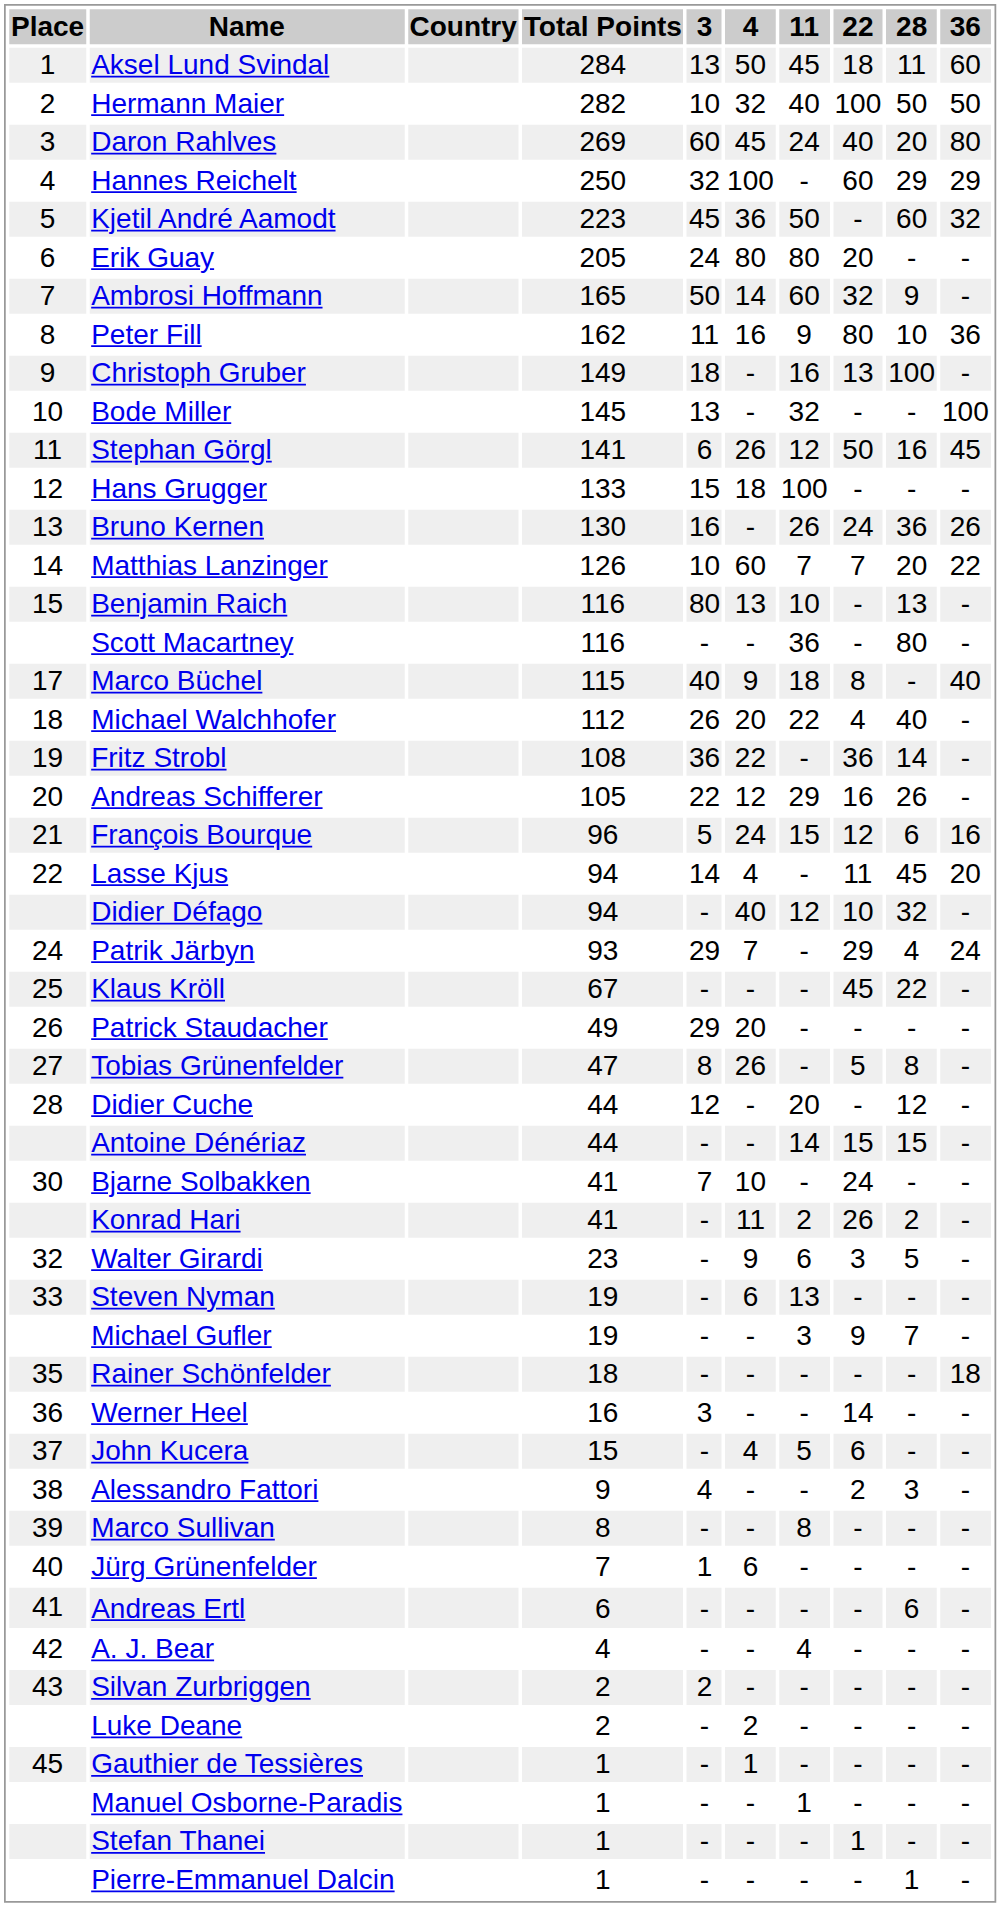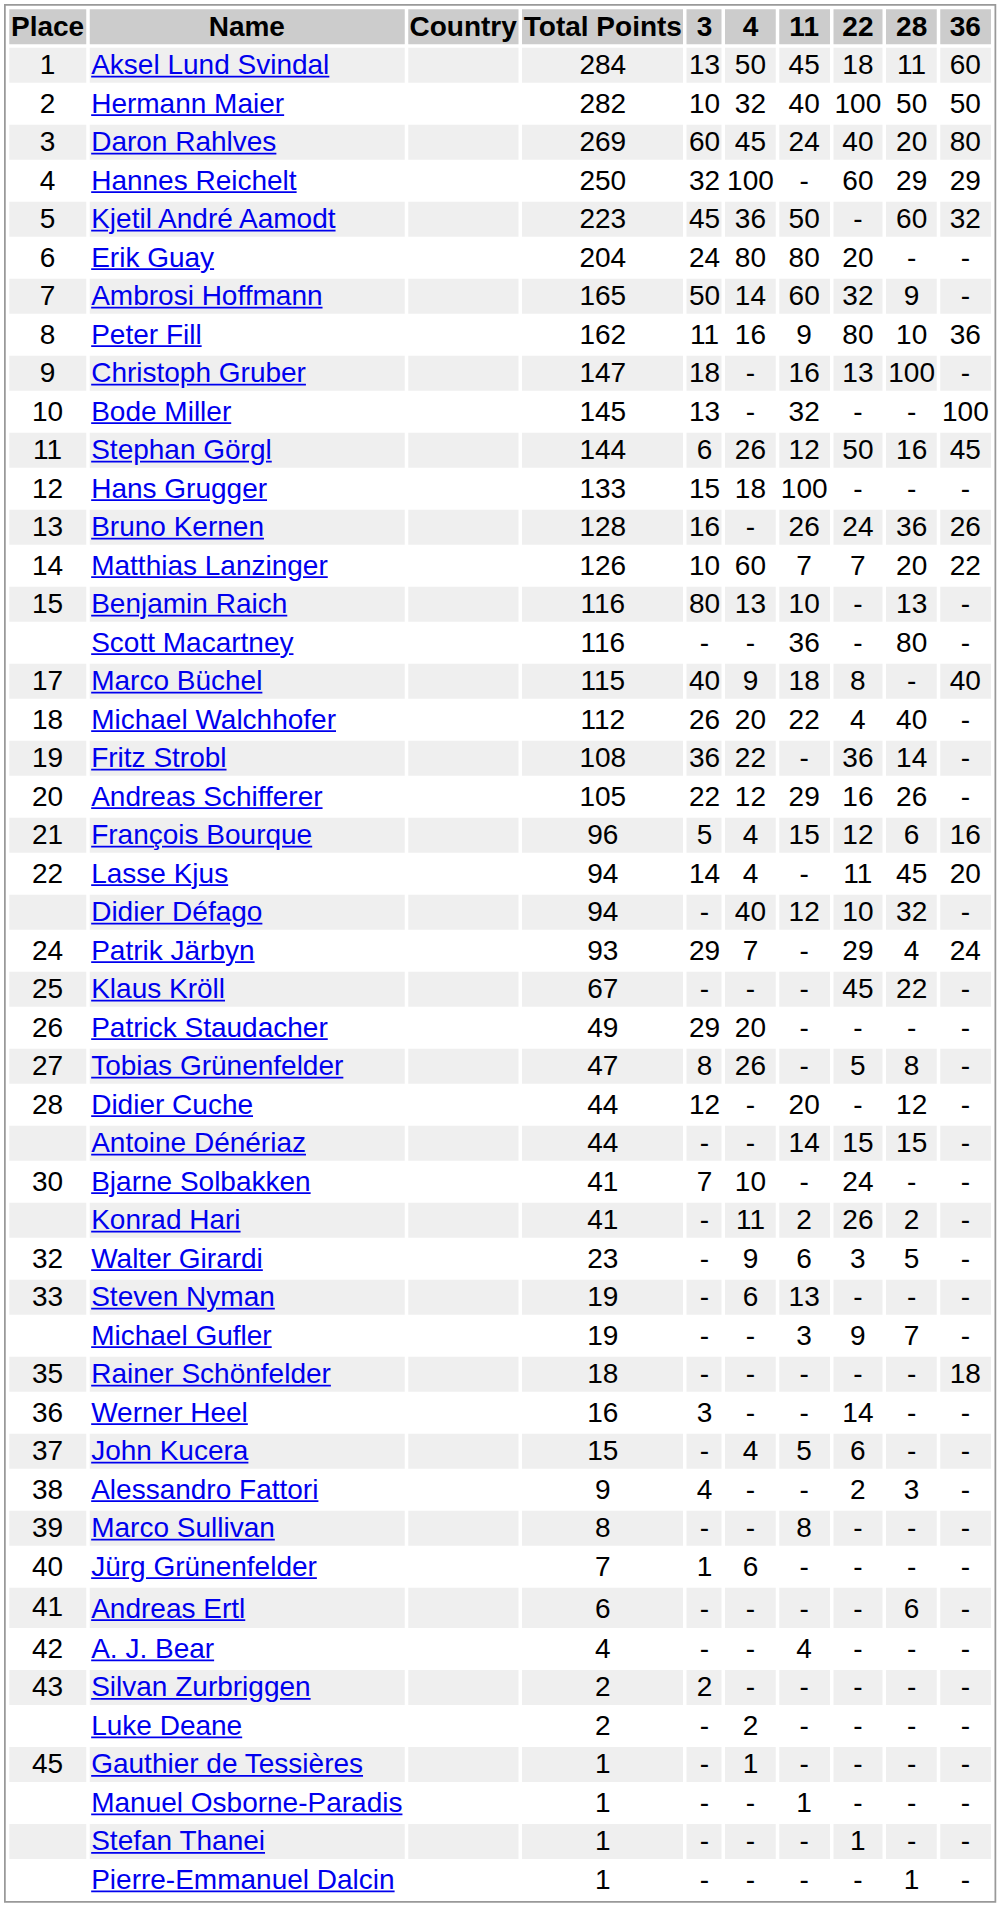 <table border="0" style="border: 1px solid #999; background-color:#FFFFFF; text-align:center">
 <tr align="center" bgcolor="#CCCCCC">
 <th>Place</th>
 <th>Name</th>
 <th>Country</th>
 <th>Total Points</th>
 <th>3</th>
 <th>4</th>
 <th>11</th>
 <th>22</th>
 <th>28</th>
 <th>36</th>
 </tr>
 <tr bgcolor="#EFEFEF">
 <td>1</td>
 <td align="left"><a href='#'>Aksel Lund Svindal</a></td>
 <td align="left"></td>
 <td>284</td>
 <td>13</td>
 <td>50</td>
 <td>45</td>
 <td>18</td>
 <td>11</td>
 <td>60</td>
 </tr>
 <tr>
 <td>2</td>
 <td align="left"><a href='#'>Hermann Maier</a></td>
 <td align="left"></td>
 <td>282</td>
 <td>10</td>
 <td>32</td>
 <td>40</td>
 <td>100</td>
 <td>50</td>
 <td>50</td>
 </tr>
 <tr bgcolor="#EFEFEF">
 <td>3</td>
 <td align="left"><a href='#'>Daron Rahlves</a></td>
 <td align="left"></td>
 <td>269</td>
 <td>60</td>
 <td>45</td>
 <td>24</td>
 <td>40</td>
 <td>20</td>
 <td>80</td>
 </tr>
 <tr>
 <td>4</td>
 <td align="left"><a href='#'>Hannes Reichelt</a></td>
 <td align="left"></td>
 <td>250</td>
 <td>32</td>
 <td>100</td>
 <td>-</td>
 <td>60</td>
 <td>29</td>
 <td>29</td>
 </tr>
 <tr bgcolor="#EFEFEF">
 <td>5</td>
 <td align="left"><a href='#'>Kjetil André Aamodt</a></td>
 <td align="left"></td>
 <td>223</td>
 <td>45</td>
 <td>36</td>
 <td>50</td>
 <td>-</td>
 <td>60</td>
 <td>32</td>
 </tr>
 <tr>
 <td>6</td>
 <td align="left"><a href='#'>Erik Guay</a></td>
 <td align="left"></td>
-<td>205</td>
+<td>204</td>
 <td>24</td>
 <td>80</td>
 <td>80</td>
 <td>20</td>
 <td>-</td>
 <td>-</td>
 </tr>
 <tr bgcolor="#EFEFEF">
 <td>7</td>
 <td align="left"><a href='#'>Ambrosi Hoffmann</a></td>
 <td align="left"></td>
 <td>165</td>
 <td>50</td>
 <td>14</td>
 <td>60</td>
 <td>32</td>
 <td>9</td>
 <td>-</td>
 </tr>
 <tr>
 <td>8</td>
 <td align="left"><a href='#'>Peter Fill</a></td>
 <td align="left"></td>
 <td>162</td>
 <td>11</td>
 <td>16</td>
 <td>9</td>
 <td>80</td>
 <td>10</td>
 <td>36</td>
 </tr>
 <tr bgcolor="#EFEFEF">
 <td>9</td>
 <td align="left"><a href='#'>Christoph Gruber</a></td>
 <td align="left"></td>
-<td>149</td>
+<td>147</td>
 <td>18</td>
 <td>-</td>
 <td>16</td>
 <td>13</td>
 <td>100</td>
 <td>-</td>
 </tr>
 <tr>
 <td>10</td>
 <td align="left"><a href='#'>Bode Miller</a></td>
 <td align="left"></td>
 <td>145</td>
 <td>13</td>
 <td>-</td>
 <td>32</td>
 <td>-</td>
 <td>-</td>
 <td>100</td>
 </tr>
 <tr bgcolor="#EFEFEF">
 <td>11</td>
 <td align="left"><a href='#'>Stephan Görgl</a></td>
 <td align="left"></td>
-<td>141</td>
+<td>144</td>
 <td>6</td>
 <td>26</td>
 <td>12</td>
 <td>50</td>
 <td>16</td>
 <td>45</td>
 </tr>
 <tr>
 <td>12</td>
 <td align="left"><a href='#'>Hans Grugger</a></td>
 <td align="left"></td>
 <td>133</td>
 <td>15</td>
 <td>18</td>
 <td>100</td>
 <td>-</td>
 <td>-</td>
 <td>-</td>
 </tr>
 <tr bgcolor="#EFEFEF">
 <td>13</td>
 <td align="left"><a href='#'>Bruno Kernen</a></td>
 <td align="left"></td>
-<td>130</td>
+<td>128</td>
 <td>16</td>
 <td>-</td>
 <td>26</td>
 <td>24</td>
 <td>36</td>
 <td>26</td>
 </tr>
 <tr>
 <td>14</td>
 <td align="left"><a href='#'>Matthias Lanzinger</a></td>
 <td align="left"></td>
 <td>126</td>
 <td>10</td>
 <td>60</td>
 <td>7</td>
 <td>7</td>
 <td>20</td>
 <td>22</td>
 </tr>
 <tr bgcolor="#EFEFEF">
 <td>15</td>
 <td align="left"><a href='#'>Benjamin Raich</a></td>
 <td align="left"></td>
 <td>116</td>
 <td>80</td>
 <td>13</td>
 <td>10</td>
 <td>-</td>
 <td>13</td>
 <td>-</td>
 </tr>
 <tr>
 <td></td>
 <td align="left"><a href='#'>Scott Macartney</a></td>
 <td align="left"></td>
 <td>116</td>
 <td>-</td>
 <td>-</td>
 <td>36</td>
 <td>-</td>
 <td>80</td>
 <td>-</td>
 </tr>
 <tr bgcolor="#EFEFEF">
 <td>17</td>
 <td align="left"><a href='#'>Marco Büchel</a></td>
 <td align="left"></td>
 <td>115</td>
 <td>40</td>
 <td>9</td>
 <td>18</td>
 <td>8</td>
 <td>-</td>
 <td>40</td>
 </tr>
 <tr>
 <td>18</td>
 <td align="left"><a href='#'>Michael Walchhofer</a></td>
 <td align="left"></td>
 <td>112</td>
 <td>26</td>
 <td>20</td>
 <td>22</td>
 <td>4</td>
 <td>40</td>
 <td>-</td>
 </tr>
 <tr bgcolor="#EFEFEF">
 <td>19</td>
 <td align="left"><a href='#'>Fritz Strobl</a></td>
 <td align="left"></td>
 <td>108</td>
 <td>36</td>
 <td>22</td>
 <td>-</td>
 <td>36</td>
 <td>14</td>
 <td>-</td>
 </tr>
 <tr>
 <td>20</td>
 <td align="left"><a href='#'>Andreas Schifferer</a></td>
 <td align="left"></td>
 <td>105</td>
 <td>22</td>
 <td>12</td>
 <td>29</td>
 <td>16</td>
 <td>26</td>
 <td>-</td>
 </tr>
 <tr bgcolor="#EFEFEF">
 <td>21</td>
 <td align="left"><a href='#'>François Bourque</a></td>
 <td align="left"></td>
 <td>96</td>
 <td>5</td>
-<td>24</td>
+<td>4</td>
 <td>15</td>
 <td>12</td>
 <td>6</td>
 <td>16</td>
 </tr>
 <tr>
 <td>22</td>
 <td align="left"><a href='#'>Lasse Kjus</a></td>
 <td align="left"></td>
 <td>94</td>
 <td>14</td>
 <td>4</td>
 <td>-</td>
 <td>11</td>
 <td>45</td>
 <td>20</td>
 </tr>
 <tr bgcolor="#EFEFEF">
 <td></td>
 <td align="left"><a href='#'>Didier Défago</a></td>
 <td align="left"></td>
 <td>94</td>
 <td>-</td>
 <td>40</td>
 <td>12</td>
 <td>10</td>
 <td>32</td>
 <td>-</td>
 </tr>
 <tr>
 <td>24</td>
 <td align="left"><a href='#'>Patrik Järbyn</a></td>
 <td align="left"></td>
 <td>93</td>
 <td>29</td>
 <td>7</td>
 <td>-</td>
 <td>29</td>
 <td>4</td>
 <td>24</td>
 </tr>
 <tr bgcolor="#EFEFEF">
 <td>25</td>
 <td align="left"><a href='#'>Klaus Kröll</a></td>
 <td align="left"></td>
 <td>67</td>
 <td>-</td>
 <td>-</td>
 <td>-</td>
 <td>45</td>
 <td>22</td>
 <td>-</td>
 </tr>
 <tr>
 <td>26</td>
 <td align="left"><a href='#'>Patrick Staudacher</a></td>
 <td align="left"></td>
 <td>49</td>
 <td>29</td>
 <td>20</td>
 <td>-</td>
 <td>-</td>
 <td>-</td>
 <td>-</td>
 </tr>
 <tr bgcolor="#EFEFEF">
 <td>27</td>
 <td align="left"><a href='#'>Tobias Grünenfelder</a></td>
 <td align="left"></td>
 <td>47</td>
 <td>8</td>
 <td>26</td>
 <td>-</td>
 <td>5</td>
 <td>8</td>
 <td>-</td>
 </tr>
 <tr>
 <td>28</td>
 <td align="left"><a href='#'>Didier Cuche</a></td>
 <td align="left"></td>
 <td>44</td>
 <td>12</td>
 <td>-</td>
 <td>20</td>
 <td>-</td>
 <td>12</td>
 <td>-</td>
 </tr>
 <tr bgcolor="#EFEFEF">
 <td></td>
 <td align="left"><a href='#'>Antoine Dénériaz</a></td>
 <td align="left"></td>
 <td>44</td>
 <td>-</td>
 <td>-</td>
 <td>14</td>
 <td>15</td>
 <td>15</td>
 <td>-</td>
 </tr>
 <tr>
 <td>30</td>
 <td align="left"><a href='#'>Bjarne Solbakken</a></td>
 <td align="left"></td>
 <td>41</td>
 <td>7</td>
 <td>10</td>
 <td>-</td>
 <td>24</td>
 <td>-</td>
 <td>-</td>
 </tr>
 <tr bgcolor="#EFEFEF">
 <td></td>
 <td align="left"><a href='#'>Konrad Hari</a></td>
 <td align="left"></td>
 <td>41</td>
 <td>-</td>
 <td>11</td>
 <td>2</td>
 <td>26</td>
 <td>2</td>
 <td>-</td>
 </tr>
 <tr>
 <td>32</td>
 <td align="left"><a href='#'>Walter Girardi</a></td>
 <td align="left"></td>
 <td>23</td>
 <td>-</td>
 <td>9</td>
 <td>6</td>
 <td>3</td>
 <td>5</td>
 <td>-</td>
 </tr>
 <tr bgcolor="#EFEFEF">
 <td>33</td>
 <td align="left"><a href='#'>Steven Nyman</a></td>
 <td align="left"></td>
 <td>19</td>
 <td>-</td>
 <td>6</td>
 <td>13</td>
 <td>-</td>
 <td>-</td>
 <td>-</td>
 </tr>
 <tr>
 <td></td>
 <td align="left"><a href='#'>Michael Gufler</a></td>
 <td align="left"></td>
 <td>19</td>
 <td>-</td>
 <td>-</td>
 <td>3</td>
 <td>9</td>
 <td>7</td>
 <td>-</td>
 </tr>
 <tr bgcolor="#EFEFEF">
 <td>35</td>
 <td align="left"><a href='#'>Rainer Schönfelder</a></td>
 <td align="left"></td>
 <td>18</td>
 <td>-</td>
 <td>-</td>
 <td>-</td>
 <td>-</td>
 <td>-</td>
 <td>18</td>
 </tr>
 <tr>
 <td>36</td>
 <td align="left"><a href='#'>Werner Heel</a></td>
 <td align="left"></td>
 <td>16</td>
 <td>3</td>
 <td>-</td>
 <td>-</td>
 <td>14</td>
 <td>-</td>
 <td>-</td>
 </tr>
 <tr bgcolor="#EFEFEF">
 <td>37</td>
 <td align="left"><a href='#'>John Kucera</a></td>
 <td align="left"></td>
 <td>15</td>
 <td>-</td>
 <td>4</td>
 <td>5</td>
 <td>6</td>
 <td>-</td>
 <td>-</td>
 </tr>
 <tr>
 <td>38</td>
 <td align="left"><a href='#'>Alessandro Fattori</a></td>
 <td align="left"></td>
 <td>9</td>
 <td>4</td>
 <td>-</td>
 <td>-</td>
 <td>2</td>
 <td>3</td>
 <td>-</td>
 </tr>
 <tr bgcolor="#EFEFEF">
 <td>39</td>
 <td align="left"><a href='#'>Marco Sullivan</a></td>
 <td align="left"></td>
 <td>8</td>
 <td>-</td>
 <td>-</td>
 <td>8</td>
 <td>-</td>
 <td>-</td>
 <td>-</td>
 </tr>
 <tr>
 <td>40</td>
 <td align="left"><a href='#'>Jürg Grünenfelder</a></td>
 <td align="left"></td>
 <td>7</td>
 <td>1</td>
 <td>6</td>
 <td>-</td>
 <td>-</td>
 <td>-</td>
 <td>-</td>
 </tr>
 <tr bgcolor="#EFEFEF">
 <td>41　</td>
 <td align="left"><a href='#'>Andreas Ertl</a></td>
 <td align="left"></td>
 <td>6</td>
 <td>-</td>
 <td>-</td>
 <td>-</td>
 <td>-</td>
 <td>6</td>
 <td>-</td>
 </tr>
 <tr>
 <td>42</td>
 <td align="left"><a href='#'>A. J. Bear</a></td>
 <td align="left"></td>
 <td>4</td>
 <td>-</td>
 <td>-</td>
 <td>4</td>
 <td>-</td>
 <td>-</td>
 <td>-</td>
 </tr>
 <tr bgcolor="#EFEFEF">
 <td>43</td>
 <td align="left"><a href='#'>Silvan Zurbriggen</a></td>
 <td align="left"></td>
 <td>2</td>
 <td>2</td>
 <td>-</td>
 <td>-</td>
 <td>-</td>
 <td>-</td>
 <td>-</td>
 </tr>
 <tr>
 <td></td>
 <td align="left"><a href='#'>Luke Deane</a></td>
 <td align="left"></td>
 <td>2</td>
 <td>-</td>
 <td>2</td>
 <td>-</td>
 <td>-</td>
 <td>-</td>
 <td>-</td>
 </tr>
 <tr bgcolor="#EFEFEF">
 <td>45</td>
 <td align="left"><a href='#'>Gauthier de Tessières</a></td>
 <td align="left"></td>
 <td>1</td>
 <td>-</td>
 <td>1</td>
 <td>-</td>
 <td>-</td>
 <td>-</td>
 <td>-</td>
 </tr>
 <tr>
 <td></td>
 <td align="left"><a href='#'>Manuel Osborne-Paradis</a></td>
 <td align="left"></td>
 <td>1</td>
 <td>-</td>
 <td>-</td>
 <td>1</td>
 <td>-</td>
 <td>-</td>
 <td>-</td>
 </tr>
 <tr bgcolor="#EFEFEF">
 <td></td>
 <td align="left"><a href='#'>Stefan Thanei</a></td>
 <td align="left"></td>
 <td>1</td>
 <td>-</td>
 <td>-</td>
 <td>-</td>
 <td>1</td>
 <td>-</td>
 <td>-</td>
 </tr>
 <tr>
 <td></td>
 <td align="left"><a href='#'>Pierre-Emmanuel Dalcin</a></td>
 <td align="left"></td>
 <td>1</td>
 <td>-</td>
 <td>-</td>
 <td>-</td>
 <td>-</td>
 <td>1</td>
 <td>-</td>
 </tr>
 </table>
